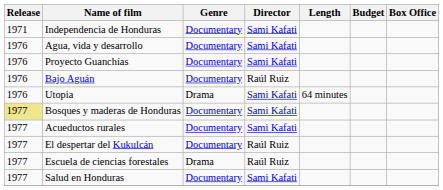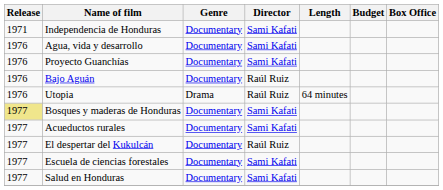 <table class="wikitable sortable">
 <tr>
 <th>Release</th>
 <th>Name of film</th>
 <th>Genre</th>
 <th>Director</th>
 <th>Length</th>
 <th>Budget</th>
 <th>Box Office</th>
 </tr>
 <tr>
 <td>1971</td>
 <td>Independencia de Honduras</td>
 <td><a href='#'>Documentary</a></td>
 <td><a href='#'>Sami Kafati</a></td>
 <td></td>
 <td></td>
 <td></td>
 </tr>
 <tr>
 <td>1976</td>
 <td>Agua, vida y desarrollo</td>
 <td><a href='#'>Documentary</a></td>
 <td><a href='#'>Sami Kafati</a></td>
 <td></td>
 <td></td>
 <td></td>
 </tr>
 <tr>
 <td>1976</td>
 <td>Proyecto Guanchías</td>
 <td><a href='#'>Documentary</a></td>
 <td><a href='#'>Sami Kafati</a></td>
 <td></td>
 <td></td>
 <td></td>
 </tr>
 <tr>
 <td>1976</td>
 <td><a href='#'>Bajo Aguán</a></td>
 <td><a href='#'>Documentary</a></td>
 <td>Raúl Ruiz</td>
 <td></td>
 <td></td>
 <td></td>
 </tr>
 <tr>
 <td>1976</td>
 <td>Utopia</td>
 <td>Drama</td>
-<td><a href='#'>Sami Kafati</a></td>
+<td>Raúl Ruiz</td>
 <td>64 minutes</td>
 <td></td>
 <td></td>
 </tr>
 <tr>
 <td style="background: khaki;">1977</td>
 <td>Bosques y maderas de Honduras</td>
 <td><a href='#'>Documentary</a></td>
 <td><a href='#'>Sami Kafati</a></td>
 <td></td>
 <td></td>
 <td></td>
 </tr>
 <tr>
 <td>1977</td>
 <td>Acueductos rurales</td>
 <td><a href='#'>Documentary</a></td>
 <td><a href='#'>Sami Kafati</a></td>
 <td></td>
 <td></td>
 <td></td>
 </tr>
 <tr>
 <td>1977</td>
 <td>El despertar del <a href='#'>Kukulcán</a></td>
 <td><a href='#'>Documentary</a></td>
 <td>Raúl Ruiz</td>
 <td></td>
 <td></td>
 <td></td>
 </tr>
 <tr>
 <td>1977</td>
 <td>Escuela de ciencias forestales</td>
-<td>Drama</td>
-<td>Raúl Ruiz</td>
+<td><a href='#'>Documentary</a></td>
+<td><a href='#'>Sami Kafati</a></td>
 <td></td>
 <td></td>
 <td></td>
 </tr>
 <tr>
 <td>1977</td>
 <td>Salud en Honduras</td>
 <td><a href='#'>Documentary</a></td>
 <td><a href='#'>Sami Kafati</a></td>
 <td></td>
 <td></td>
 <td></td>
 </tr>
 <tr>
 </tr>
 </table>
